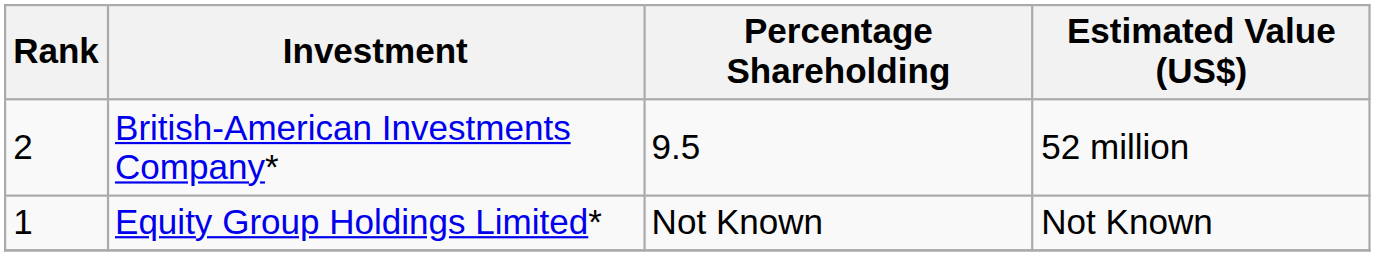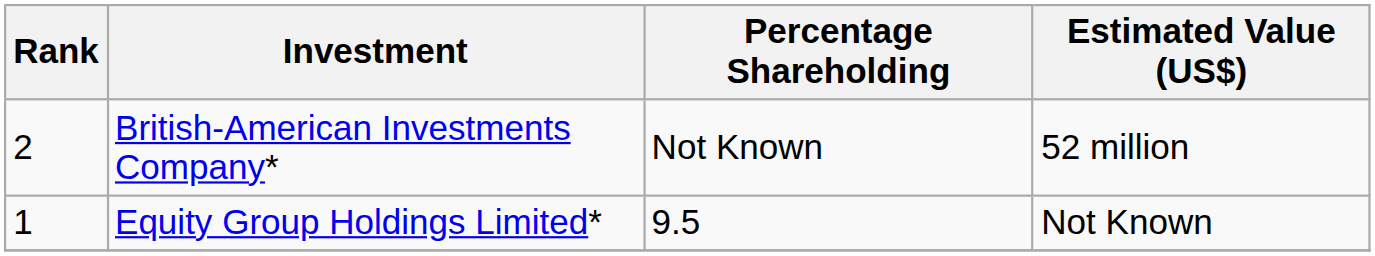 <table class="wikitable sortable" style="margin-left:auto;margin-right:auto">
 <tr>
 <th style="width:2em;">Rank</th>
 <th>Investment</th>
 <th>Percentage Shareholding</th>
 <th>Estimated Value (US$)</th>
 </tr>
 <tr>
 <td>2</td>
 <td><a href='#'>British-American Investments Company</a>*</td>
-<td>9.5</td>
+<td>Not Known</td>
 <td>52 million</td>
 </tr>
 <tr>
 <td>1</td>
 <td><a href='#'>Equity Group Holdings Limited</a>*</td>
-<td>Not Known</td>
+<td>9.5</td>
 <td>Not Known</td>
 </tr>
 <tr>
 </tr>
 </table>
